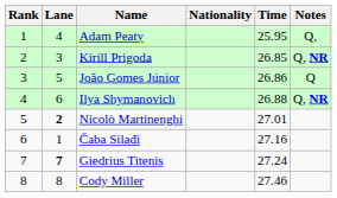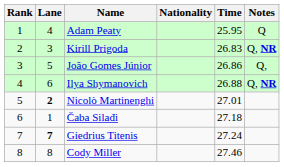 <table class="wikitable sortable" style="text-align:center">
 <tr>
 <th>Rank</th>
 <th>Lane</th>
 <th>Name</th>
 <th>Nationality</th>
 <th>Time</th>
 <th>Notes</th>
 </tr>
 <tr bgcolor=ccffcc>
 <td>1</td>
 <td>4</td>
 <td align=left><a href='#'>Adam Peaty</a></td>
 <td align=left></td>
 <td>25.95</td>
-<td>Q, </td>
+<td>Q</td>
 </tr>
 <tr bgcolor=ccffcc>
 <td>2</td>
 <td>3</td>
 <td align=left><a href='#'>Kirill Prigoda</a></td>
 <td align=left></td>
-<td>26.85</td>
+<td>26.83</td>
 <td>Q, <strong><a href='#'>NR</a></strong></td>
 </tr>
 <tr bgcolor=ccffcc>
 <td>3</td>
 <td>5</td>
 <td align=left><a href='#'>João Gomes Júnior</a></td>
 <td align=left></td>
 <td>26.86</td>
-<td>Q</td>
+<td>Q, </td>
 </tr>
 <tr bgcolor=ccffcc>
 <td>4</td>
 <td>6</td>
 <td align=left><a href='#'>Ilya Shymanovich</a></td>
 <td align=left></td>
 <td>26.88</td>
 <td>Q, <strong><a href='#'>NR</a></strong></td>
 </tr>
 <tr>
 <td>5</td>
 <td><strong>2</strong></td>
 <td align=left><a href='#'>Nicolò Martinenghi</a></td>
 <td align=left></td>
 <td>27.01</td>
 <td></td>
 </tr>
 <tr>
 <td>6</td>
 <td>1</td>
 <td align=left><a href='#'>Čaba Silađi</a></td>
 <td align=left></td>
-<td>27.16</td>
+<td>27.18</td>
 <td></td>
 </tr>
 <tr>
 <td>7</td>
 <td><strong>7</strong></td>
 <td align=left><a href='#'>Giedrius Titenis</a></td>
 <td align=left></td>
 <td>27.24</td>
 <td></td>
 </tr>
 <tr>
 <td>8</td>
 <td>8</td>
 <td align=left><a href='#'>Cody Miller</a></td>
 <td align=left></td>
 <td>27.46</td>
 <td></td>
 </tr>
 </table>
